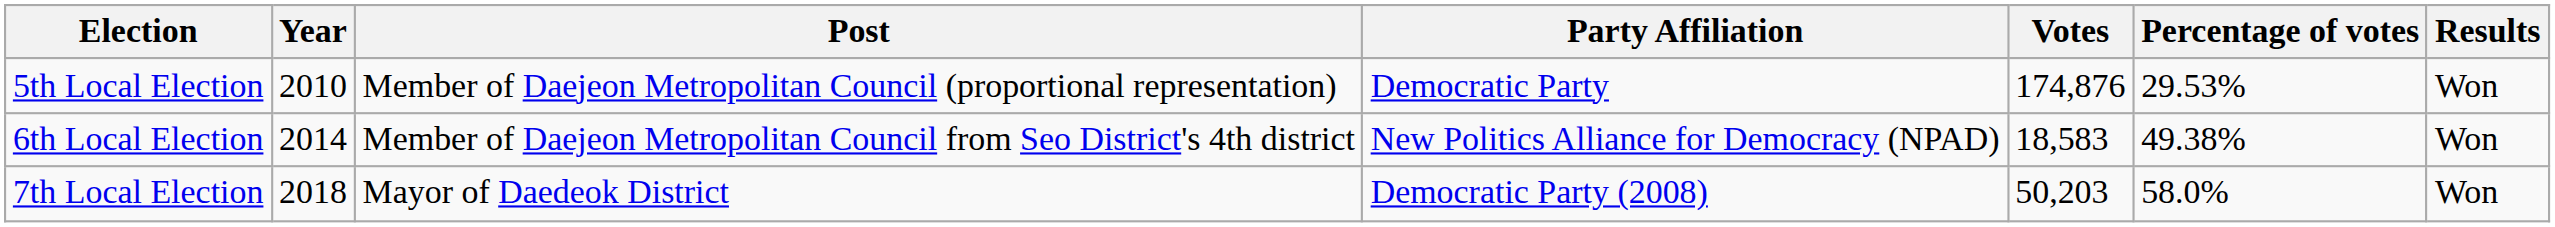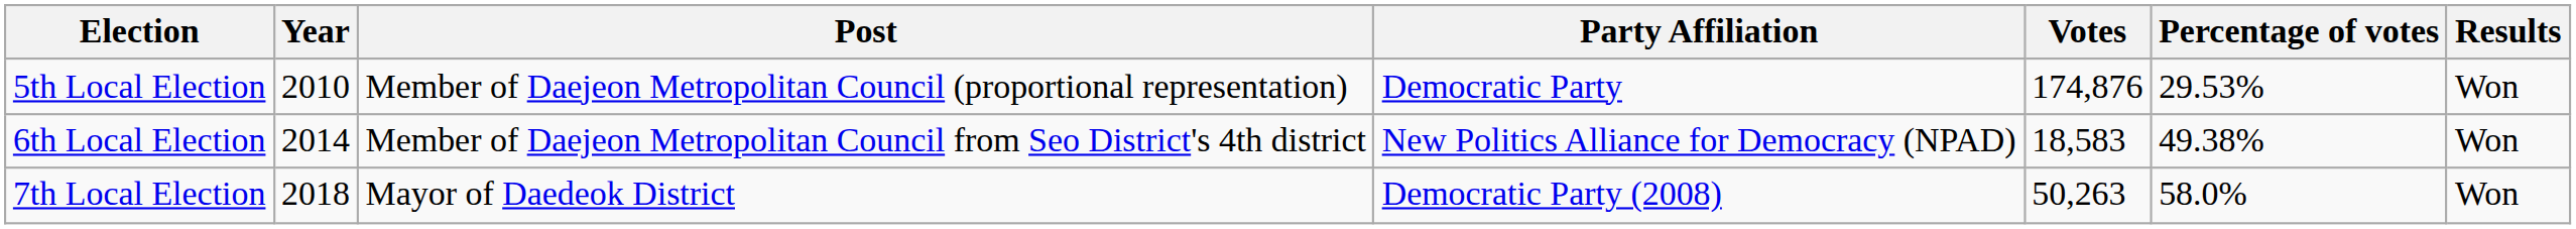 <table class="wikitable">
 <tr>
 <th>Election</th>
 <th>Year</th>
 <th>Post</th>
 <th>Party Affiliation</th>
 <th>Votes</th>
 <th>Percentage of votes</th>
 <th>Results</th>
 </tr>
 <tr>
 <td><a href='#'>5th Local Election</a></td>
 <td>2010</td>
 <td>Member of <a href='#'>Daejeon Metropolitan Council</a> (proportional representation)</td>
 <td><a href='#'>Democratic Party</a></td>
 <td>174,876</td>
 <td>29.53%</td>
 <td>Won</td>
 </tr>
 <tr>
 <td><a href='#'>6th Local Election</a></td>
 <td>2014</td>
 <td>Member of <a href='#'>Daejeon Metropolitan Council</a> from <a href='#'>Seo District</a>'s 4th district</td>
 <td><a href='#'>New Politics Alliance for Democracy</a> (NPAD)</td>
 <td>18,583</td>
 <td>49.38%</td>
 <td>Won</td>
 </tr>
 <tr>
 <td><a href='#'>7th Local Election</a></td>
 <td>2018</td>
 <td>Mayor of <a href='#'>Daedeok District</a></td>
 <td><a href='#'>Democratic Party (2008)</a></td>
-<td>50,203</td>
+<td>50,263</td>
 <td>58.0%</td>
 <td>Won</td>
 </tr>
 </table>
